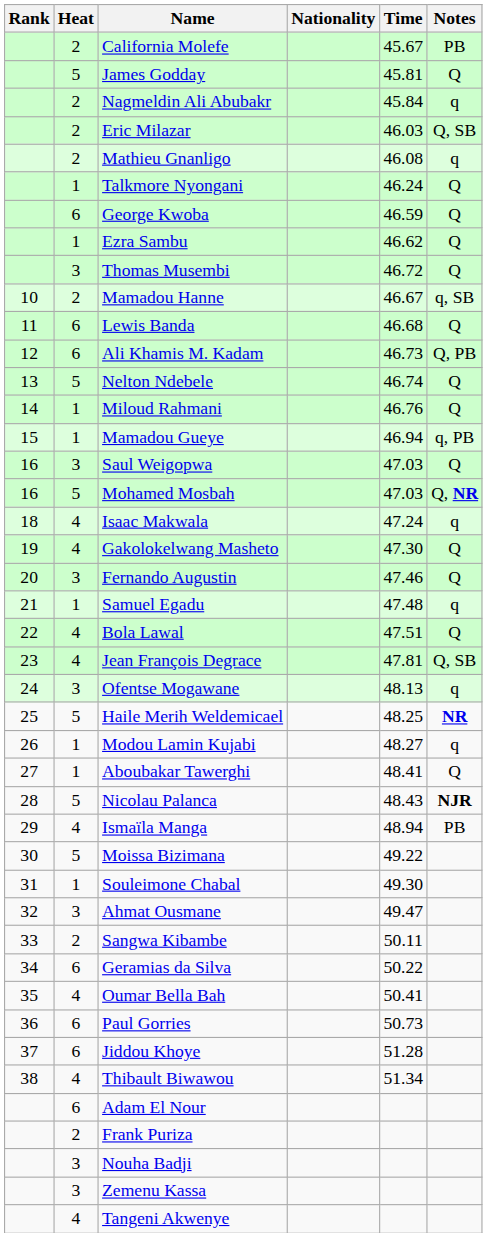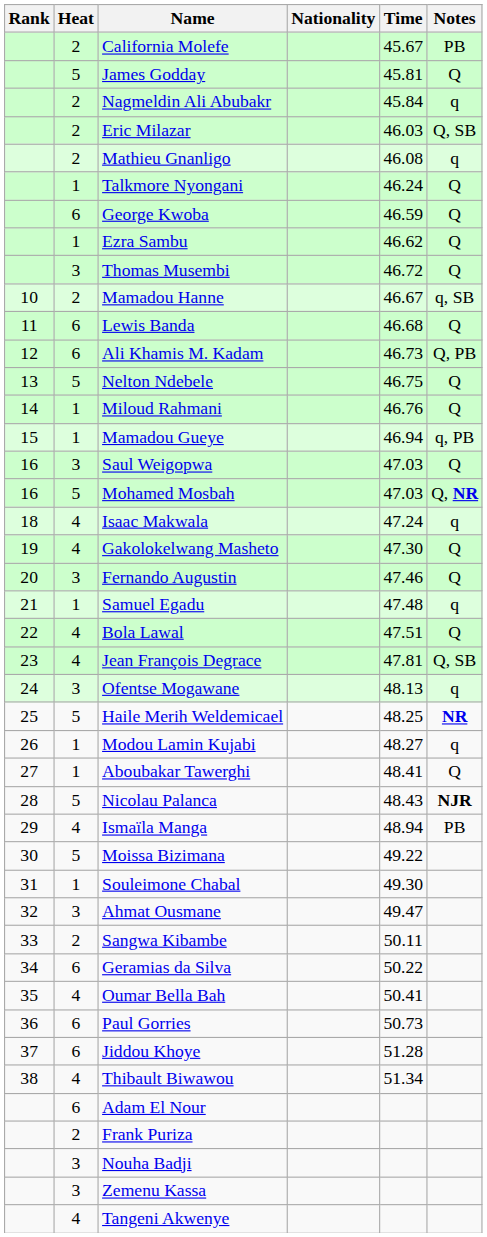 <table class="wikitable sortable" style="text-align:center">
 <tr>
 <th>Rank</th>
 <th>Heat</th>
 <th>Name</th>
 <th>Nationality</th>
 <th>Time</th>
 <th>Notes</th>
 </tr>
 <tr bgcolor=ccffcc>
 <td></td>
 <td>2</td>
 <td align=left><a href='#'>California Molefe</a></td>
 <td align=left></td>
 <td>45.67</td>
 <td>PB</td>
 </tr>
 <tr bgcolor=ccffcc>
 <td></td>
 <td>5</td>
 <td align=left><a href='#'>James Godday</a></td>
 <td align=left></td>
 <td>45.81</td>
 <td>Q</td>
 </tr>
 <tr bgcolor=ccffcc>
 <td></td>
 <td>2</td>
 <td align=left><a href='#'>Nagmeldin Ali Abubakr</a></td>
 <td align=left></td>
 <td>45.84</td>
 <td>q</td>
 </tr>
 <tr bgcolor=ccffcc>
 <td></td>
 <td>2</td>
 <td align=left><a href='#'>Eric Milazar</a></td>
 <td align=left></td>
 <td>46.03</td>
 <td>Q, SB</td>
 </tr>
 <tr bgcolor=ddffdd>
 <td></td>
 <td>2</td>
 <td align=left><a href='#'>Mathieu Gnanligo</a></td>
 <td align=left></td>
 <td>46.08</td>
 <td>q</td>
 </tr>
 <tr bgcolor=ccffcc>
 <td></td>
 <td>1</td>
 <td align=left><a href='#'>Talkmore Nyongani</a></td>
 <td align=left></td>
 <td>46.24</td>
 <td>Q</td>
 </tr>
 <tr bgcolor=ccffcc>
 <td></td>
 <td>6</td>
 <td align=left><a href='#'>George Kwoba</a></td>
 <td align=left></td>
 <td>46.59</td>
 <td>Q</td>
 </tr>
 <tr bgcolor=ccffcc>
 <td></td>
 <td>1</td>
 <td align=left><a href='#'>Ezra Sambu</a></td>
 <td align=left></td>
 <td>46.62</td>
 <td>Q</td>
 </tr>
 <tr bgcolor=ccffcc>
 <td></td>
 <td>3</td>
 <td align=left><a href='#'>Thomas Musembi</a></td>
 <td align=left></td>
 <td>46.72</td>
 <td>Q</td>
 </tr>
 <tr bgcolor=ddffdd>
 <td>10</td>
 <td>2</td>
 <td align=left><a href='#'>Mamadou Hanne</a></td>
 <td align=left></td>
 <td>46.67</td>
 <td>q, SB</td>
 </tr>
 <tr bgcolor=ccffcc>
 <td>11</td>
 <td>6</td>
 <td align=left><a href='#'>Lewis Banda</a></td>
 <td align=left></td>
 <td>46.68</td>
 <td>Q</td>
 </tr>
 <tr bgcolor=ccffcc>
 <td>12</td>
 <td>6</td>
 <td align=left><a href='#'>Ali Khamis M. Kadam</a></td>
 <td align=left></td>
 <td>46.73</td>
 <td>Q, PB</td>
 </tr>
 <tr bgcolor=ccffcc>
 <td>13</td>
 <td>5</td>
 <td align=left><a href='#'>Nelton Ndebele</a></td>
 <td align=left></td>
-<td>46.74</td>
+<td>46.75</td>
 <td>Q</td>
 </tr>
 <tr bgcolor=ccffcc>
 <td>14</td>
 <td>1</td>
 <td align=left><a href='#'>Miloud Rahmani</a></td>
 <td align=left></td>
 <td>46.76</td>
 <td>Q</td>
 </tr>
 <tr bgcolor=ddffdd>
 <td>15</td>
 <td>1</td>
 <td align=left><a href='#'>Mamadou Gueye</a></td>
 <td align=left></td>
 <td>46.94</td>
 <td>q, PB</td>
 </tr>
 <tr bgcolor=ccffcc>
 <td>16</td>
 <td>3</td>
 <td align=left><a href='#'>Saul Weigopwa</a></td>
 <td align=left></td>
 <td>47.03</td>
 <td>Q</td>
 </tr>
 <tr bgcolor=ccffcc>
 <td>16</td>
 <td>5</td>
 <td align=left><a href='#'>Mohamed Mosbah</a></td>
 <td align=left></td>
 <td>47.03</td>
 <td>Q, <strong><a href='#'>NR</a></strong></td>
 </tr>
 <tr bgcolor=ddffdd>
 <td>18</td>
 <td>4</td>
 <td align=left><a href='#'>Isaac Makwala</a></td>
 <td align=left></td>
 <td>47.24</td>
 <td>q</td>
 </tr>
 <tr bgcolor=ccffcc>
 <td>19</td>
 <td>4</td>
 <td align=left><a href='#'>Gakolokelwang Masheto</a></td>
 <td align=left></td>
 <td>47.30</td>
 <td>Q</td>
 </tr>
 <tr bgcolor=ccffcc>
 <td>20</td>
 <td>3</td>
 <td align=left><a href='#'>Fernando Augustin</a></td>
 <td align=left></td>
 <td>47.46</td>
 <td>Q</td>
 </tr>
 <tr bgcolor=ddffdd>
 <td>21</td>
 <td>1</td>
 <td align=left><a href='#'>Samuel Egadu</a></td>
 <td align=left></td>
 <td>47.48</td>
 <td>q</td>
 </tr>
 <tr bgcolor=ccffcc>
 <td>22</td>
 <td>4</td>
 <td align=left><a href='#'>Bola Lawal</a></td>
 <td align=left></td>
 <td>47.51</td>
 <td>Q</td>
 </tr>
 <tr bgcolor=ccffcc>
 <td>23</td>
 <td>4</td>
 <td align=left><a href='#'>Jean François Degrace</a></td>
 <td align=left></td>
 <td>47.81</td>
 <td>Q, SB</td>
 </tr>
 <tr bgcolor=ddffdd>
 <td>24</td>
 <td>3</td>
 <td align=left><a href='#'>Ofentse Mogawane</a></td>
 <td align=left></td>
 <td>48.13</td>
 <td>q</td>
 </tr>
 <tr>
 <td>25</td>
 <td>5</td>
 <td align=left><a href='#'>Haile Merih Weldemicael</a></td>
 <td align=left></td>
 <td>48.25</td>
 <td><strong><a href='#'>NR</a></strong></td>
 </tr>
 <tr>
 <td>26</td>
 <td>1</td>
 <td align=left><a href='#'>Modou Lamin Kujabi</a></td>
 <td align=left></td>
 <td>48.27</td>
 <td>q</td>
 </tr>
 <tr>
 <td>27</td>
 <td>1</td>
 <td align=left><a href='#'>Aboubakar Tawerghi</a></td>
 <td align=left></td>
 <td>48.41</td>
 <td>Q</td>
 </tr>
 <tr>
 <td>28</td>
 <td>5</td>
 <td align=left><a href='#'>Nicolau Palanca</a></td>
 <td align=left></td>
 <td>48.43</td>
 <td><strong>NJR</strong></td>
 </tr>
 <tr>
 <td>29</td>
 <td>4</td>
 <td align=left><a href='#'>Ismaïla Manga</a></td>
 <td align=left></td>
 <td>48.94</td>
 <td>PB</td>
 </tr>
 <tr>
 <td>30</td>
 <td>5</td>
 <td align=left><a href='#'>Moissa Bizimana</a></td>
 <td align=left></td>
 <td>49.22</td>
 <td></td>
 </tr>
 <tr>
 <td>31</td>
 <td>1</td>
 <td align=left><a href='#'>Souleimone Chabal</a></td>
 <td align=left></td>
 <td>49.30</td>
 <td></td>
 </tr>
 <tr>
 <td>32</td>
 <td>3</td>
 <td align=left><a href='#'>Ahmat Ousmane</a></td>
 <td align=left></td>
 <td>49.47</td>
 <td></td>
 </tr>
 <tr>
 <td>33</td>
 <td>2</td>
 <td align=left><a href='#'>Sangwa Kibambe</a></td>
 <td align=left></td>
 <td>50.11</td>
 <td></td>
 </tr>
 <tr>
 <td>34</td>
 <td>6</td>
 <td align=left><a href='#'>Geramias da Silva</a></td>
 <td align=left></td>
 <td>50.22</td>
 <td></td>
 </tr>
 <tr>
 <td>35</td>
 <td>4</td>
 <td align=left><a href='#'>Oumar Bella Bah</a></td>
 <td align=left></td>
 <td>50.41</td>
 <td></td>
 </tr>
 <tr>
 <td>36</td>
 <td>6</td>
 <td align=left><a href='#'>Paul Gorries</a></td>
 <td align=left></td>
 <td>50.73</td>
 <td></td>
 </tr>
 <tr>
 <td>37</td>
 <td>6</td>
 <td align=left><a href='#'>Jiddou Khoye</a></td>
 <td align=left></td>
 <td>51.28</td>
 <td></td>
 </tr>
 <tr>
 <td>38</td>
 <td>4</td>
 <td align=left><a href='#'>Thibault Biwawou</a></td>
 <td align=left></td>
 <td>51.34</td>
 <td></td>
 </tr>
 <tr>
 <td></td>
 <td>6</td>
 <td align=left><a href='#'>Adam El Nour</a></td>
 <td align=left></td>
 <td></td>
 <td></td>
 </tr>
 <tr>
 <td></td>
 <td>2</td>
 <td align=left><a href='#'>Frank Puriza</a></td>
 <td align=left></td>
 <td></td>
 <td></td>
 </tr>
 <tr>
 <td></td>
 <td>3</td>
 <td align=left><a href='#'>Nouha Badji</a></td>
 <td align=left></td>
 <td></td>
 <td></td>
 </tr>
 <tr>
 <td></td>
 <td>3</td>
 <td align=left><a href='#'>Zemenu Kassa</a></td>
 <td align=left></td>
 <td></td>
 <td></td>
 </tr>
 <tr>
 <td></td>
 <td>4</td>
 <td align=left><a href='#'>Tangeni Akwenye</a></td>
 <td align=left></td>
 <td></td>
 <td></td>
 </tr>
 </table>
